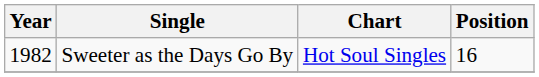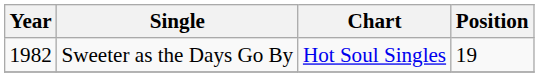 <table class="wikitable">
 <tr>
 <th align="left">Year</th>
 <th align="left">Single</th>
 <th align="left">Chart</th>
 <th align="left">Position</th>
 </tr>
 <tr>
 <td align="left">1982</td>
 <td align="left">Sweeter as the Days Go By</td>
 <td align="left"><a href='#'>Hot Soul Singles</a></td>
-<td align="left">16</td>
+<td align="left">19</td>
 </tr>
 <tr>
 </tr>
 </table>
